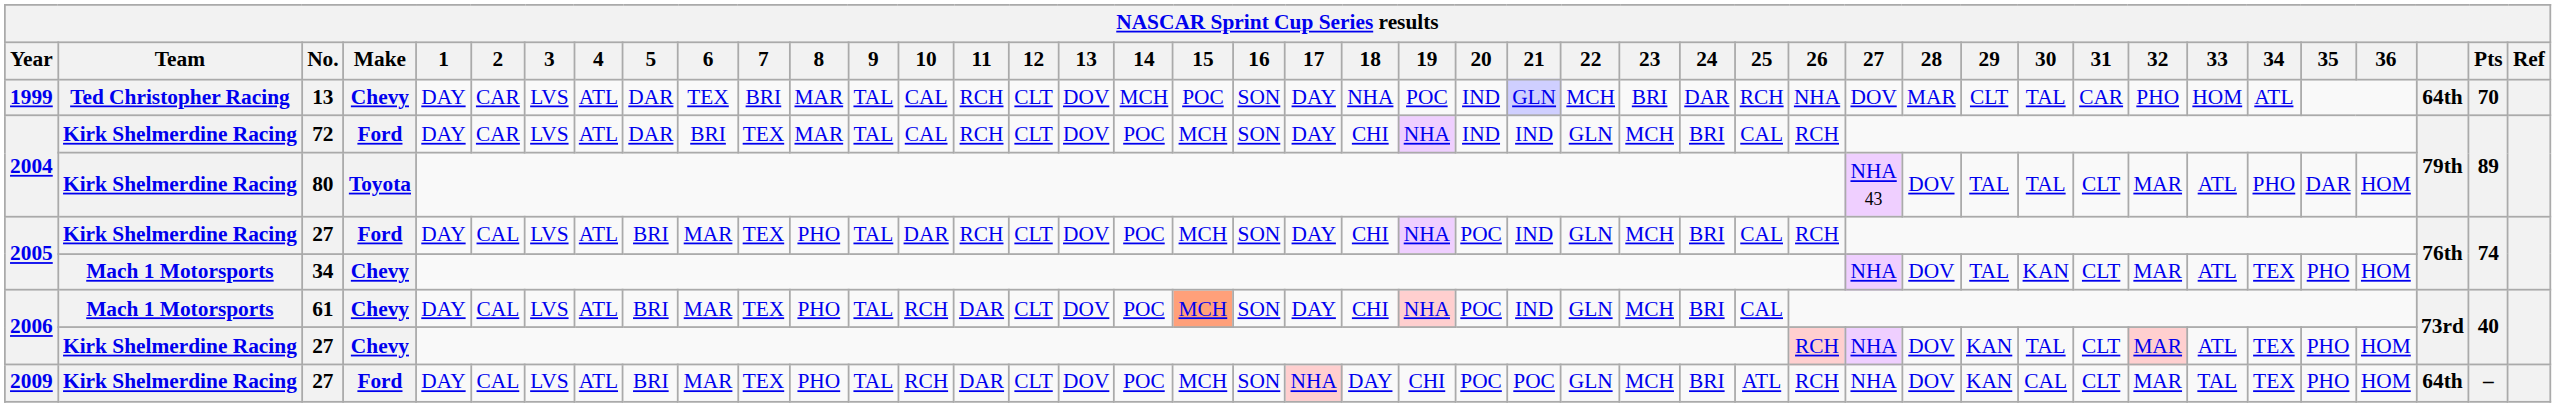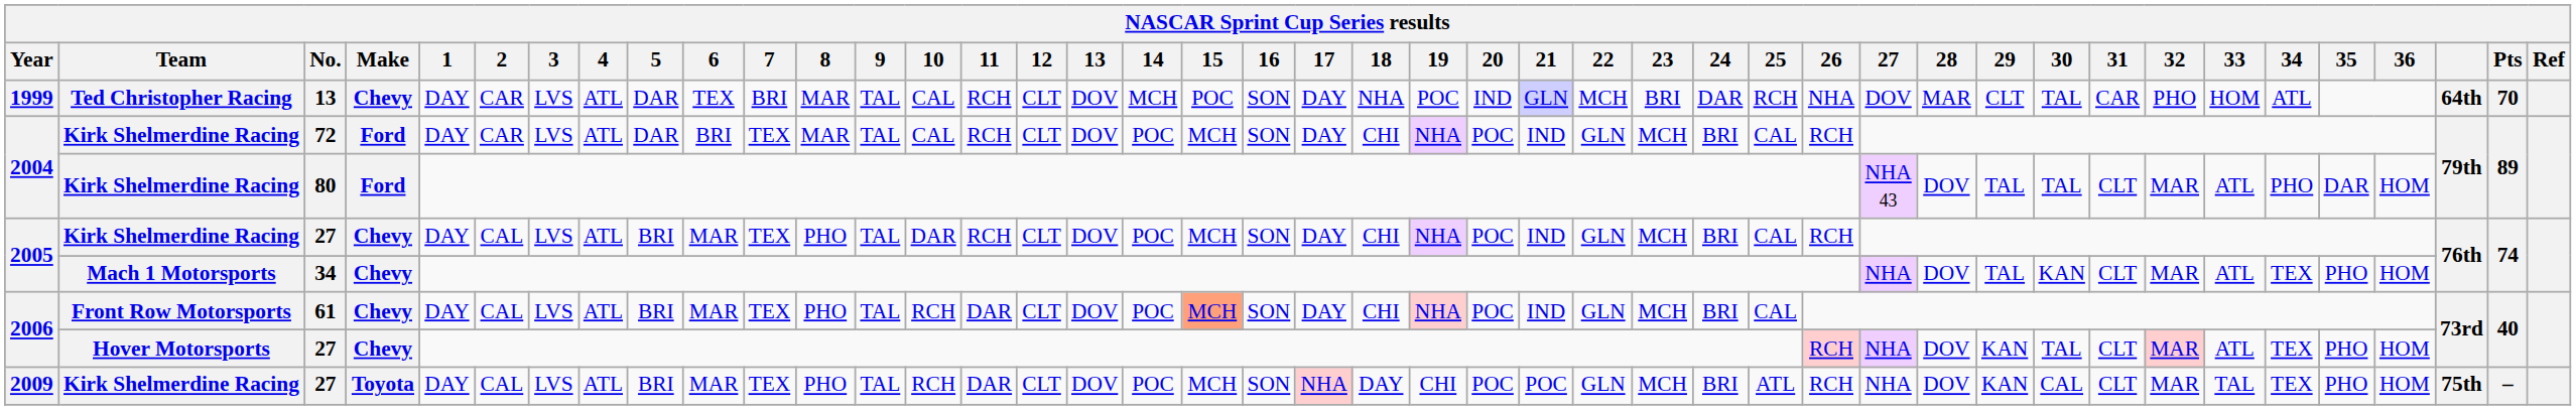 <table class="wikitable" style="text-align:center; font-size:75%">
 <tr>
 <th colspan=45><a href='#'>NASCAR Sprint Cup Series</a> results</th>
 </tr>
 <tr>
 <th>Year</th>
 <th>Team</th>
 <th>No.</th>
 <th>Make</th>
 <th>1</th>
 <th>2</th>
 <th>3</th>
 <th>4</th>
 <th>5</th>
 <th>6</th>
 <th>7</th>
 <th>8</th>
 <th>9</th>
 <th>10</th>
 <th>11</th>
 <th>12</th>
 <th>13</th>
 <th>14</th>
 <th>15</th>
 <th>16</th>
 <th>17</th>
 <th>18</th>
 <th>19</th>
 <th>20</th>
 <th>21</th>
 <th>22</th>
 <th>23</th>
 <th>24</th>
 <th>25</th>
 <th>26</th>
 <th>27</th>
 <th>28</th>
 <th>29</th>
 <th>30</th>
 <th>31</th>
 <th>32</th>
 <th>33</th>
 <th>34</th>
 <th>35</th>
 <th>36</th>
 <th></th>
 <th>Pts</th>
 <th>Ref</th>
 </tr>
 <tr>
 <th><a href='#'>1999</a></th>
 <th><a href='#'>Ted Christopher Racing</a></th>
 <th>13</th>
 <th><a href='#'>Chevy</a></th>
 <td><a href='#'>DAY</a></td>
 <td><a href='#'>CAR</a></td>
 <td><a href='#'>LVS</a></td>
 <td><a href='#'>ATL</a></td>
 <td><a href='#'>DAR</a></td>
 <td><a href='#'>TEX</a></td>
 <td><a href='#'>BRI</a></td>
 <td><a href='#'>MAR</a></td>
 <td><a href='#'>TAL</a></td>
 <td><a href='#'>CAL</a></td>
 <td><a href='#'>RCH</a></td>
 <td><a href='#'>CLT</a></td>
 <td><a href='#'>DOV</a></td>
 <td><a href='#'>MCH</a></td>
 <td><a href='#'>POC</a></td>
 <td><a href='#'>SON</a></td>
 <td><a href='#'>DAY</a></td>
 <td><a href='#'>NHA</a></td>
 <td><a href='#'>POC</a></td>
 <td><a href='#'>IND</a></td>
 <td style="background:#CFCFFF;"><a href='#'>GLN</a><br></td>
 <td><a href='#'>MCH</a></td>
 <td><a href='#'>BRI</a></td>
 <td><a href='#'>DAR</a></td>
 <td><a href='#'>RCH</a></td>
 <td><a href='#'>NHA</a></td>
 <td><a href='#'>DOV</a></td>
 <td><a href='#'>MAR</a></td>
 <td><a href='#'>CLT</a></td>
 <td><a href='#'>TAL</a></td>
 <td><a href='#'>CAR</a></td>
 <td><a href='#'>PHO</a></td>
 <td><a href='#'>HOM</a></td>
 <td><a href='#'>ATL</a></td>
 <td colspan=2></td>
 <th>64th</th>
 <th>70</th>
 <th></th>
 </tr>
 <tr>
 <th rowspan=2><a href='#'>2004</a></th>
 <th><a href='#'>Kirk Shelmerdine Racing</a></th>
 <th>72</th>
 <th><a href='#'>Ford</a></th>
 <td><a href='#'>DAY</a></td>
 <td><a href='#'>CAR</a></td>
 <td><a href='#'>LVS</a></td>
 <td><a href='#'>ATL</a></td>
 <td><a href='#'>DAR</a></td>
 <td><a href='#'>BRI</a></td>
 <td><a href='#'>TEX</a></td>
 <td><a href='#'>MAR</a></td>
 <td><a href='#'>TAL</a></td>
 <td><a href='#'>CAL</a></td>
 <td><a href='#'>RCH</a></td>
 <td><a href='#'>CLT</a></td>
 <td><a href='#'>DOV</a></td>
 <td><a href='#'>POC</a></td>
 <td><a href='#'>MCH</a></td>
 <td><a href='#'>SON</a></td>
 <td><a href='#'>DAY</a></td>
 <td><a href='#'>CHI</a></td>
 <td style="background:#EFCFFF;"><a href='#'>NHA</a><br></td>
-<td><a href='#'>IND</a></td>
+<td><a href='#'>POC</a></td>
 <td><a href='#'>IND</a></td>
 <td><a href='#'>GLN</a></td>
 <td><a href='#'>MCH</a></td>
 <td><a href='#'>BRI</a></td>
 <td><a href='#'>CAL</a></td>
 <td><a href='#'>RCH</a></td>
 <td colspan=10></td>
 <th rowspan=2>79th</th>
 <th rowspan=2>89</th>
 <th rowspan=2></th>
 </tr>
 <tr>
 <th><a href='#'>Kirk Shelmerdine Racing</a></th>
 <th>80</th>
-<th><a href='#'>Toyota</a></th>
+<th><a href='#'>Ford</a></th>
 <td colspan=26></td>
 <td style="background:#EFCFFF;"><a href='#'>NHA</a><br><small>43</small></td>
 <td><a href='#'>DOV</a></td>
 <td><a href='#'>TAL</a></td>
 <td><a href='#'>TAL</a></td>
 <td><a href='#'>CLT</a></td>
 <td><a href='#'>MAR</a></td>
 <td><a href='#'>ATL</a></td>
 <td><a href='#'>PHO</a></td>
 <td><a href='#'>DAR</a></td>
 <td><a href='#'>HOM</a></td>
 </tr>
 <tr>
 <th rowspan=2><a href='#'>2005</a></th>
 <th><a href='#'>Kirk Shelmerdine Racing</a></th>
 <th>27</th>
-<th><a href='#'>Ford</a></th>
+<th><a href='#'>Chevy</a></th>
 <td><a href='#'>DAY</a></td>
 <td><a href='#'>CAL</a></td>
 <td><a href='#'>LVS</a></td>
 <td><a href='#'>ATL</a></td>
 <td><a href='#'>BRI</a></td>
 <td><a href='#'>MAR</a></td>
 <td><a href='#'>TEX</a></td>
 <td><a href='#'>PHO</a></td>
 <td><a href='#'>TAL</a></td>
 <td><a href='#'>DAR</a></td>
 <td><a href='#'>RCH</a></td>
 <td><a href='#'>CLT</a></td>
 <td><a href='#'>DOV</a></td>
 <td><a href='#'>POC</a></td>
 <td><a href='#'>MCH</a></td>
 <td><a href='#'>SON</a></td>
 <td><a href='#'>DAY</a></td>
 <td><a href='#'>CHI</a></td>
 <td style="background:#EFCFFF;"><a href='#'>NHA</a><br></td>
 <td><a href='#'>POC</a></td>
 <td><a href='#'>IND</a></td>
 <td><a href='#'>GLN</a></td>
 <td><a href='#'>MCH</a></td>
 <td><a href='#'>BRI</a></td>
 <td><a href='#'>CAL</a></td>
 <td><a href='#'>RCH</a></td>
 <td colspan=10></td>
 <th rowspan=2>76th</th>
 <th rowspan=2>74</th>
 <th rowspan=2></th>
 </tr>
 <tr>
 <th><a href='#'>Mach 1 Motorsports</a></th>
 <th>34</th>
 <th><a href='#'>Chevy</a></th>
 <td colspan=26></td>
 <td style="background:#EFCFFF;"><a href='#'>NHA</a><br></td>
 <td><a href='#'>DOV</a></td>
 <td><a href='#'>TAL</a></td>
 <td><a href='#'>KAN</a></td>
 <td><a href='#'>CLT</a></td>
 <td><a href='#'>MAR</a></td>
 <td><a href='#'>ATL</a></td>
 <td><a href='#'>TEX</a></td>
 <td><a href='#'>PHO</a></td>
 <td><a href='#'>HOM</a></td>
 </tr>
 <tr>
 <th rowspan=2><a href='#'>2006</a></th>
-<th><a href='#'>Mach 1 Motorsports</a></th>
+<th><a href='#'>Front Row Motorsports</a></th>
 <th>61</th>
 <th><a href='#'>Chevy</a></th>
 <td><a href='#'>DAY</a></td>
 <td><a href='#'>CAL</a></td>
 <td><a href='#'>LVS</a></td>
 <td><a href='#'>ATL</a></td>
 <td><a href='#'>BRI</a></td>
 <td><a href='#'>MAR</a></td>
 <td><a href='#'>TEX</a></td>
 <td><a href='#'>PHO</a></td>
 <td><a href='#'>TAL</a></td>
 <td><a href='#'>RCH</a></td>
 <td><a href='#'>DAR</a></td>
 <td><a href='#'>CLT</a></td>
 <td><a href='#'>DOV</a></td>
 <td><a href='#'>POC</a></td>
 <td style="background: lightsalmon;"><a href='#'>MCH</a></td>
 <td><a href='#'>SON</a></td>
 <td><a href='#'>DAY</a></td>
 <td><a href='#'>CHI</a></td>
 <td style="background:#FFCFCF;"><a href='#'>NHA</a><br></td>
 <td><a href='#'>POC</a></td>
 <td><a href='#'>IND</a></td>
 <td><a href='#'>GLN</a></td>
 <td><a href='#'>MCH</a></td>
 <td><a href='#'>BRI</a></td>
 <td><a href='#'>CAL</a></td>
 <td colspan=11></td>
 <th rowspan=2>73rd</th>
 <th rowspan=2>40</th>
 <th rowspan=2></th>
 </tr>
 <tr>
-<th><a href='#'>Kirk Shelmerdine Racing</a></th>
+<th><a href='#'>Hover Motorsports</a></th>
 <th>27</th>
 <th><a href='#'>Chevy</a></th>
 <td colspan=25></td>
 <td style="background:#FFCFCF;"><a href='#'>RCH</a><br></td>
 <td style="background:#EFCFFF;"><a href='#'>NHA</a><br></td>
 <td><a href='#'>DOV</a></td>
 <td><a href='#'>KAN</a></td>
 <td><a href='#'>TAL</a></td>
 <td><a href='#'>CLT</a></td>
 <td style="background:#FFCFCF;"><a href='#'>MAR</a><br></td>
 <td><a href='#'>ATL</a></td>
 <td><a href='#'>TEX</a></td>
 <td><a href='#'>PHO</a></td>
 <td><a href='#'>HOM</a></td>
 </tr>
 <tr>
 <th><a href='#'>2009</a></th>
 <th><a href='#'>Kirk Shelmerdine Racing</a></th>
 <th>27</th>
-<th><a href='#'>Ford</a></th>
+<th><a href='#'>Toyota</a></th>
 <td><a href='#'>DAY</a></td>
 <td><a href='#'>CAL</a></td>
 <td><a href='#'>LVS</a></td>
 <td><a href='#'>ATL</a></td>
 <td><a href='#'>BRI</a></td>
 <td><a href='#'>MAR</a></td>
 <td><a href='#'>TEX</a></td>
 <td><a href='#'>PHO</a></td>
 <td><a href='#'>TAL</a></td>
 <td><a href='#'>RCH</a></td>
 <td><a href='#'>DAR</a></td>
 <td><a href='#'>CLT</a></td>
 <td><a href='#'>DOV</a></td>
 <td><a href='#'>POC</a></td>
 <td><a href='#'>MCH</a></td>
 <td><a href='#'>SON</a></td>
 <td style="background:#FFCFCF;"><a href='#'>NHA</a><br></td>
 <td><a href='#'>DAY</a></td>
 <td><a href='#'>CHI</a></td>
 <td><a href='#'>POC</a></td>
 <td><a href='#'>POC</a></td>
 <td><a href='#'>GLN</a></td>
 <td><a href='#'>MCH</a></td>
 <td><a href='#'>BRI</a></td>
 <td><a href='#'>ATL</a></td>
 <td><a href='#'>RCH</a></td>
 <td><a href='#'>NHA</a></td>
 <td><a href='#'>DOV</a></td>
 <td><a href='#'>KAN</a></td>
 <td><a href='#'>CAL</a></td>
 <td><a href='#'>CLT</a></td>
 <td><a href='#'>MAR</a></td>
 <td><a href='#'>TAL</a></td>
 <td><a href='#'>TEX</a></td>
 <td><a href='#'>PHO</a></td>
 <td><a href='#'>HOM</a></td>
-<th>64th</th>
+<th>75th</th>
 <th>–</th>
 <th></th>
 </tr>
 </table>
